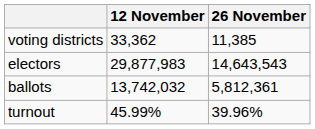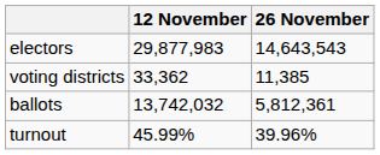 <table class="wikitable">
 <tr>
 <th></th>
 <th>12 November</th>
 <th>26 November</th>
 </tr>
 <tr>
+<td>electors</td>
+<td>29,877,983</td>
+<td>14,643,543</td>
+</tr>
+<tr>
 <td>voting districts</td>
 <td>33,362</td>
 <td>11,385</td>
-</tr>
-<tr>
-<td>electors</td>
-<td>29,877,983</td>
-<td>14,643,543</td>
 </tr>
 <tr>
 <td>ballots</td>
 <td>13,742,032</td>
 <td>5,812,361</td>
 </tr>
 <tr>
 <td>turnout</td>
 <td>45.99%</td>
 <td>39.96%</td>
 </tr>
 </table>
